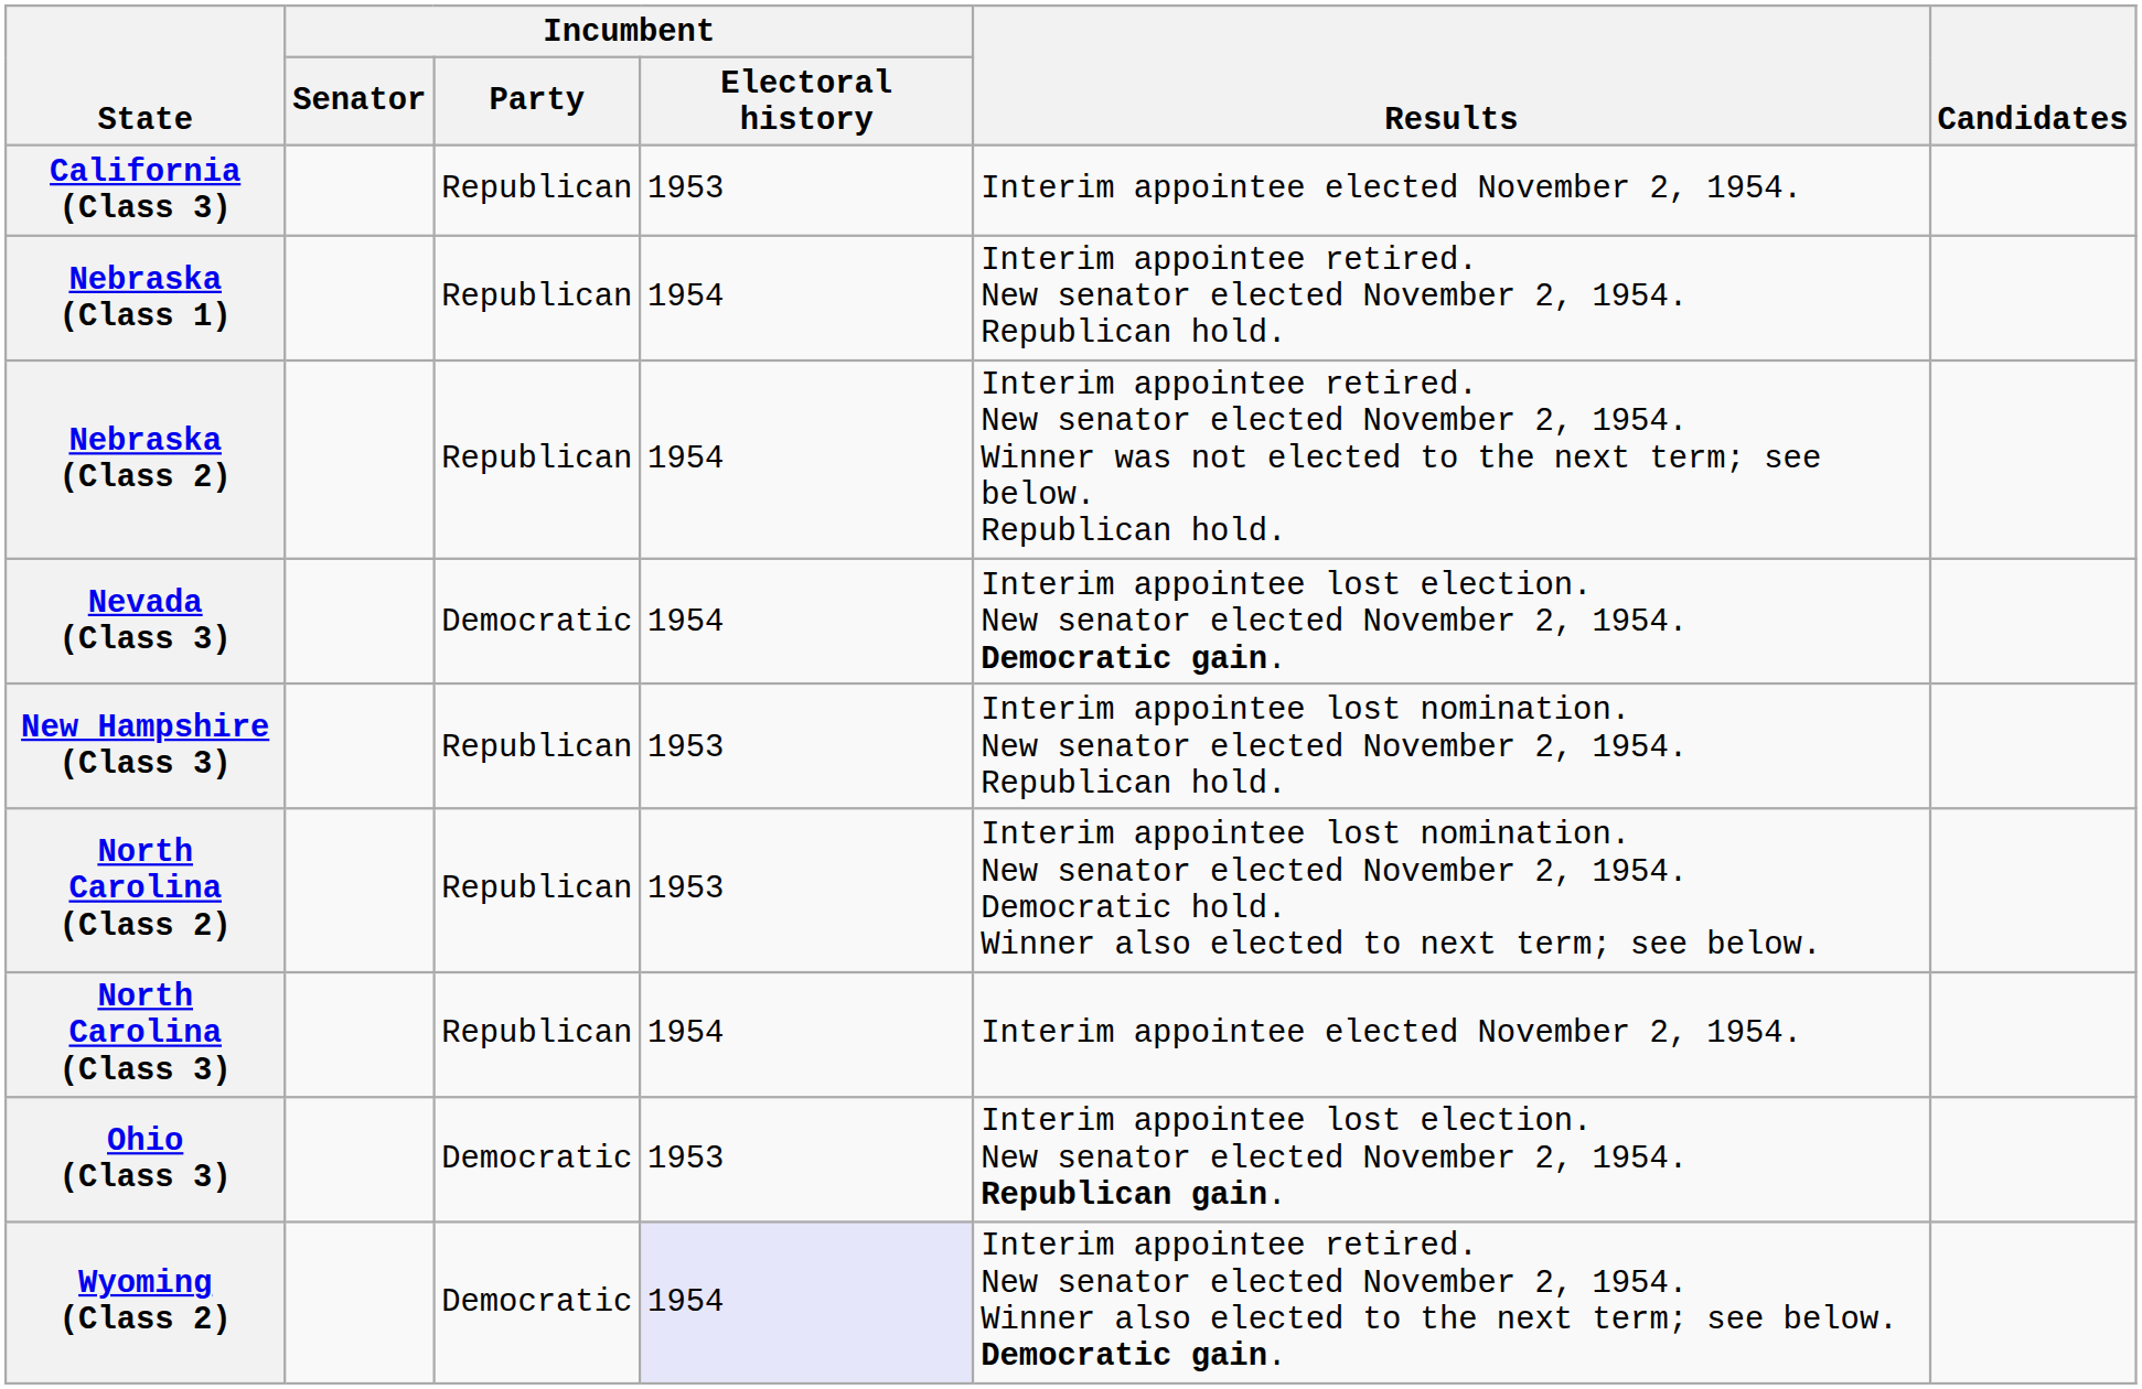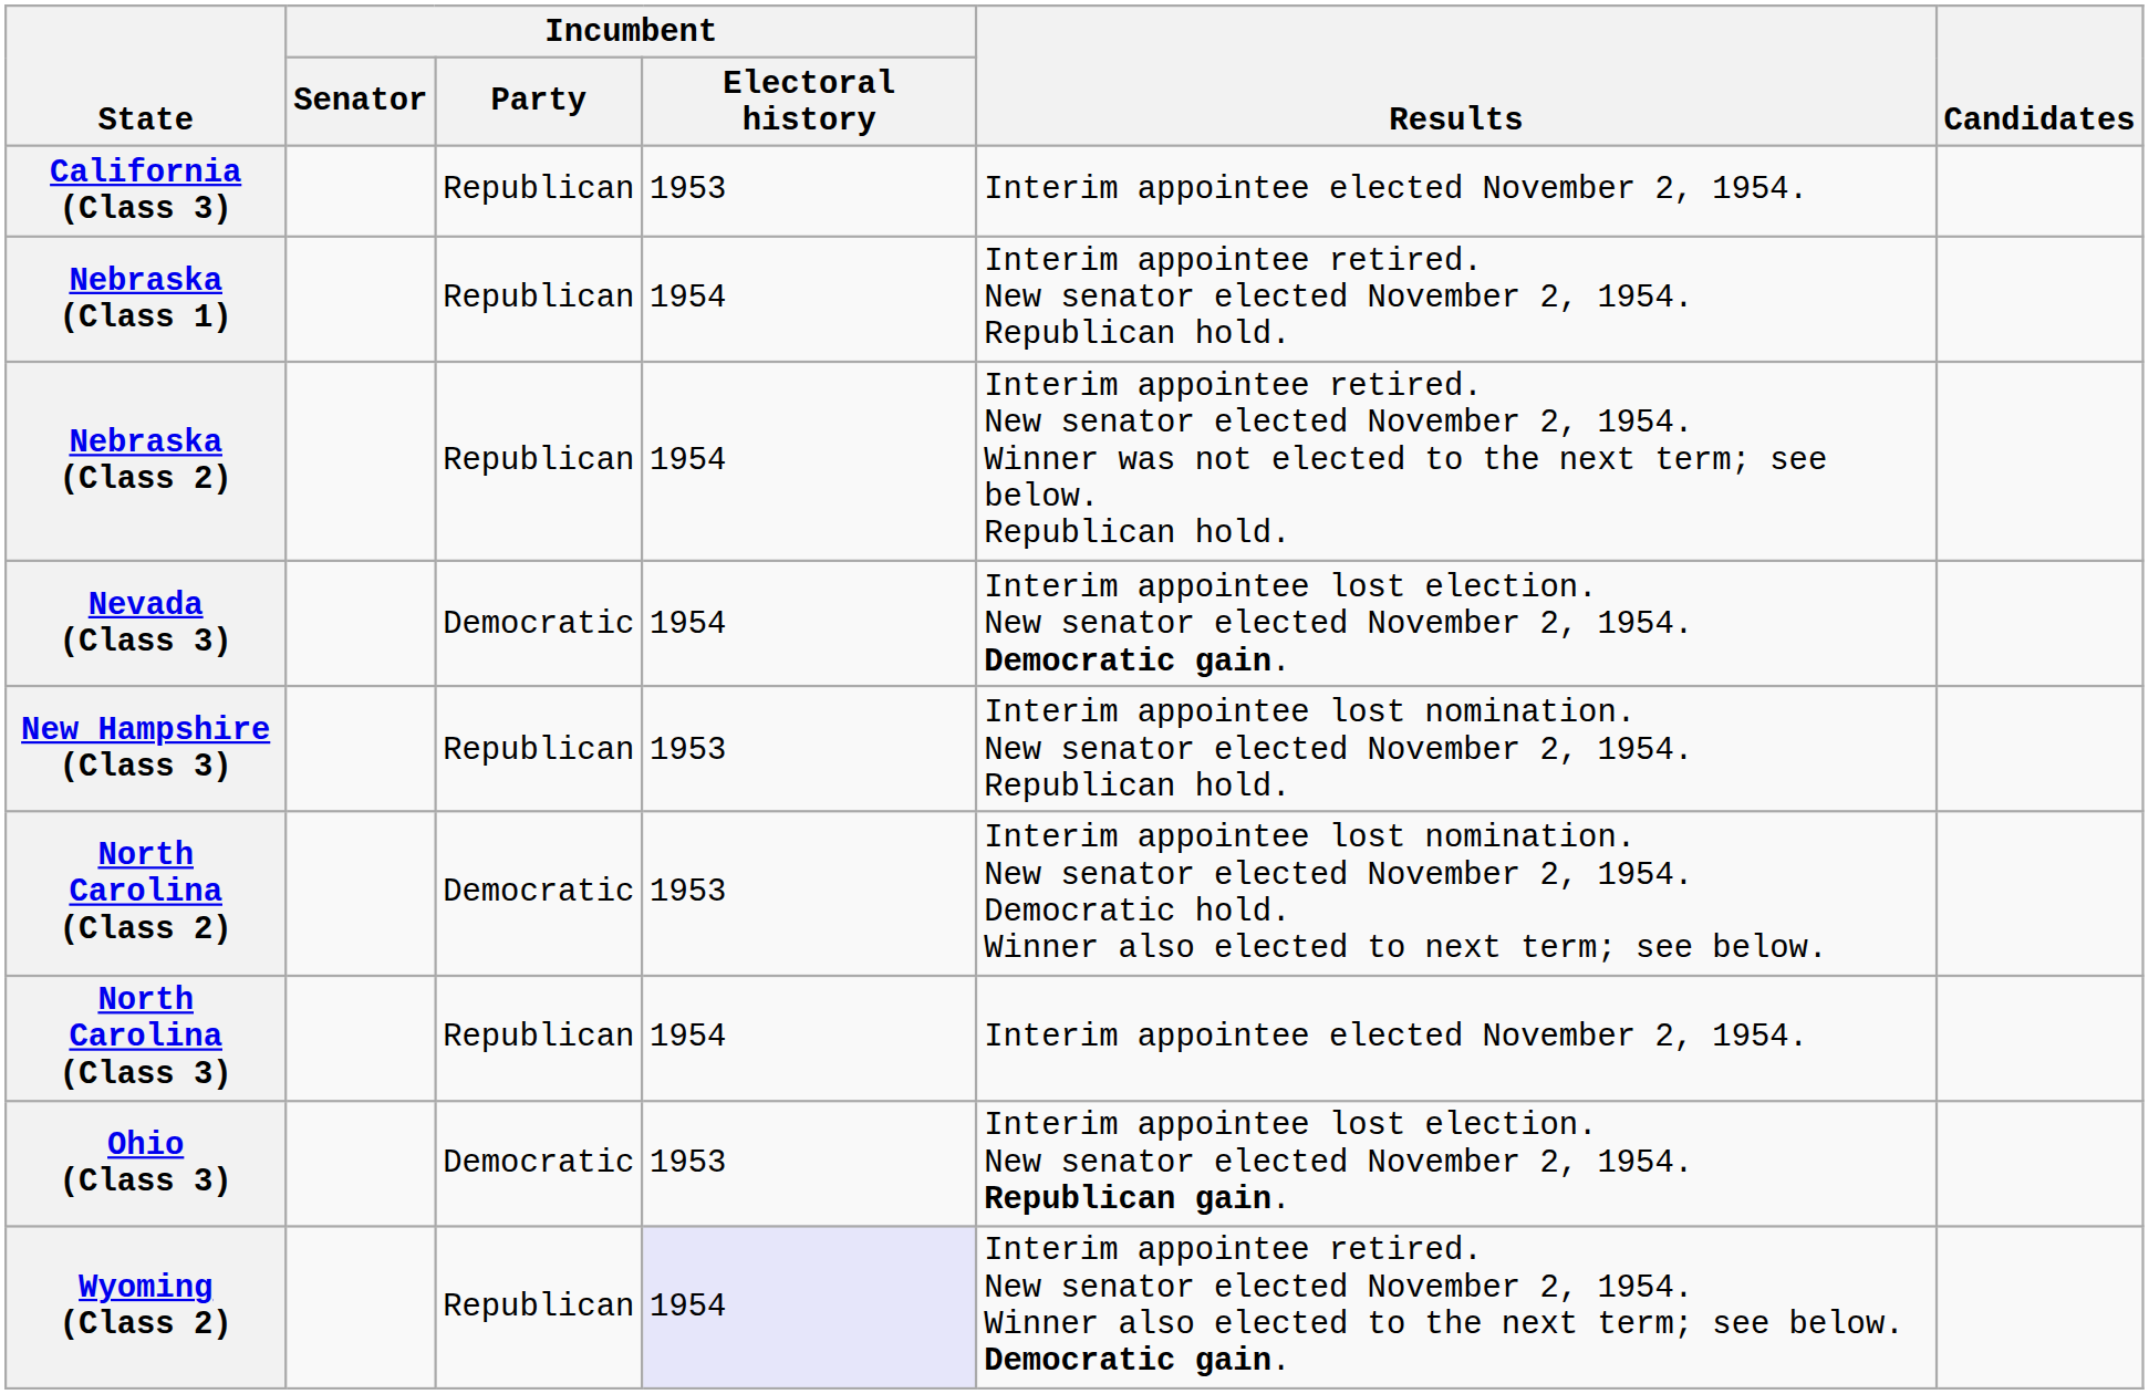 <table class="wikitable sortable">
 <tr valign=bottom>
 <th rowspan=2>State</th>
 <th colspan=3>Incumbent</th>
 <th rowspan=2>Results</th>
 <th rowspan=2>Candidates</th>
 </tr>
 <tr>
 <th>Senator</th>
 <th>Party</th>
 <th>Electoral history</th>
 </tr>
 <tr>
 <th><a href='#'>California</a><br>(Class 3)</th>
 <td></td>
 <td>Republican</td>
 <td data-sort-value="1953-01-02">1953 </td>
 <td>Interim appointee elected November 2, 1954.</td>
 <td nowrap></td>
 </tr>
 <tr>
 <th><a href='#'>Nebraska</a><br>(Class 1)</th>
 <td></td>
 <td>Republican</td>
 <td data-sort-value="1954-07-03">1954 </td>
 <td>Interim appointee retired.<br>New senator elected November 2, 1954.<br>Republican hold.</td>
 <td nowrap></td>
 </tr>
 <tr>
 <th><a href='#'>Nebraska</a><br>(Class 2)</th>
 <td></td>
 <td>Republican</td>
 <td data-sort-value="1954-04-16">1954 </td>
 <td>Interim appointee retired.<br>New senator elected November 2, 1954.<br>Winner was not elected to the next term; see below.<br>Republican hold.</td>
 <td nowrap></td>
 </tr>
 <tr>
 <th><a href='#'>Nevada</a><br>(Class 3)</th>
 <td></td>
 <td>Democratic</td>
 <td data-sort-value="1954-10-01">1954 </td>
 <td>Interim appointee lost election.<br>New senator elected November 2, 1954.<br><strong>Democratic gain</strong>.</td>
 <td nowrap></td>
 </tr>
 <tr>
 <th><a href='#'>New Hampshire</a><br>(Class 3)</th>
 <td></td>
 <td>Republican</td>
 <td data-sort-value="1953-08-14">1953 </td>
 <td>Interim appointee lost nomination.<br>New senator elected November 2, 1954.<br>Republican hold.</td>
 <td nowrap></td>
 </tr>
 <tr>
 <th><a href='#'>North Carolina</a><br>(Class 2)</th>
 <td></td>
-<td>Republican</td>
+<td>Democratic</td>
 <td data-sort-value="1953-07-10">1953 </td>
 <td>Interim appointee lost nomination.<br>New senator elected November 2, 1954.<br>Democratic hold.<br>Winner also elected to next term; see below.</td>
 <td nowrap></td>
 </tr>
 <tr>
 <th><a href='#'>North Carolina</a><br>(Class 3)</th>
 <td></td>
 <td>Republican</td>
 <td data-sort-value="1954-06-05">1954 </td>
 <td>Interim appointee elected November 2, 1954.</td>
 <td nowrap></td>
 </tr>
 <tr>
 <th><a href='#'>Ohio</a><br>(Class 3)</th>
 <td></td>
 <td>Democratic</td>
 <td data-sort-value="1953-11-10">1953 </td>
 <td>Interim appointee lost election.<br>New senator elected November 2, 1954.<br><strong>Republican gain</strong>.</td>
 <td nowrap></td>
 </tr>
 <tr>
 <th><a href='#'>Wyoming</a><br>(Class 2)</th>
 <td></td>
-<td>Democratic</td>
+<td>Republican</td>
 <td data-sort-value="1954-06-24" style="background: lavender;">1954 </td>
 <td>Interim appointee retired.<br>New senator elected November 2, 1954.<br>Winner also elected to the next term; see below.<br><strong>Democratic gain</strong>.</td>
 <td nowrap></td>
 </tr>
 </table>
